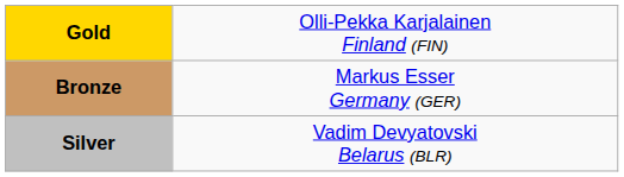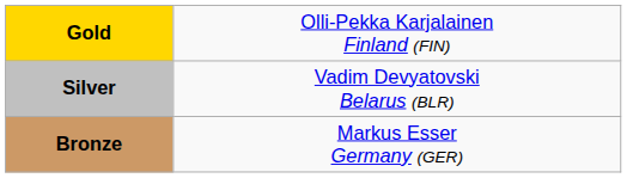 <table class="wikitable" style=" text-align:center; font-size:110%;" width="35%">
 <tr>
 <td bgcolor="gold"><strong>Gold</strong></td>
 <td> <a href='#'>Olli-Pekka Karjalainen</a><br><em><a href='#'>Finland</a> <small>(FIN)</small></em></td>
 </tr>
 <tr>
+<td bgcolor="silver"><strong>Silver</strong></td>
+<td> <a href='#'>Vadim Devyatovski</a><br><em><a href='#'>Belarus</a> <small>(BLR)</small></em></td>
+</tr>
+<tr>
 <td bgcolor="CC9966"><strong>Bronze</strong></td>
 <td> <a href='#'>Markus Esser</a><br><em><a href='#'>Germany</a> <small>(GER)</small></em></td>
 </tr>
-<tr>
-<td bgcolor="silver"><strong>Silver</strong></td>
-<td> <a href='#'>Vadim Devyatovski</a><br><em><a href='#'>Belarus</a> <small>(BLR)</small></em></td>
-</tr>
 </table>
